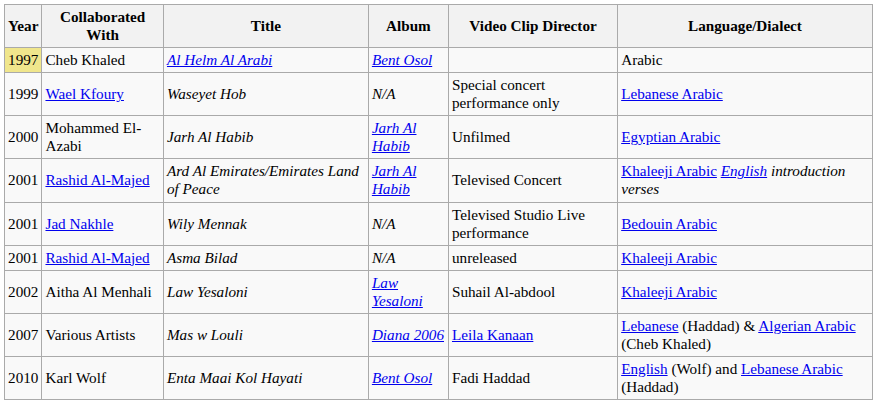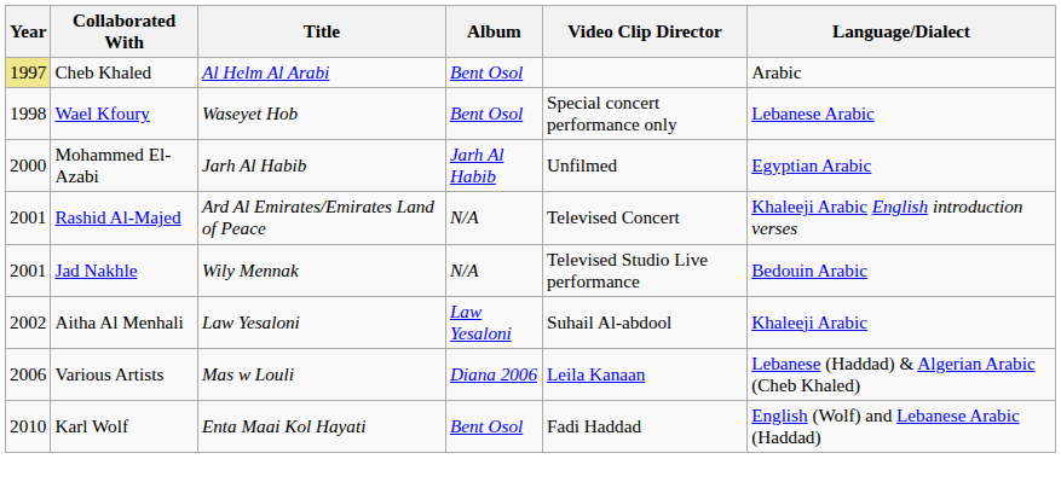 <table class="wikitable" style="font-size: 95%;">
 <tr>
 <th>Year</th>
 <th>Collaborated With</th>
 <th>Title</th>
 <th>Album</th>
 <th>Video Clip Director</th>
 <th>Language/Dialect</th>
 </tr>
 <tr>
 <td style="background: khaki;">1997</td>
 <td>Cheb Khaled</td>
 <td><em><a href='#'>Al Helm Al Arabi</a></em></td>
 <td><em><a href='#'>Bent Osol</a></em></td>
 <td></td>
 <td>Arabic</td>
 </tr>
 <tr>
-<td>1999</td>
+<td>1998</td>
 <td><a href='#'>Wael Kfoury</a></td>
 <td><em>Waseyet Hob</em></td>
-<td><em>N/A</em></td>
+<td><em><a href='#'>Bent Osol</a></em></td>
 <td>Special concert performance only</td>
 <td><a href='#'>Lebanese Arabic</a></td>
 </tr>
 <tr>
 <td>2000</td>
 <td>Mohammed El-Azabi</td>
 <td><em>Jarh Al Habib</em></td>
 <td><em><a href='#'>Jarh Al Habib</a></em></td>
 <td>Unfilmed</td>
 <td><a href='#'>Egyptian Arabic</a></td>
 </tr>
 <tr>
 <td>2001</td>
 <td><a href='#'>Rashid Al-Majed</a></td>
 <td><em>Ard Al Emirates/Emirates Land of Peace</em></td>
-<td><em><a href='#'>Jarh Al Habib</a></em></td>
+<td><em>N/A</em></td>
 <td>Televised Concert</td>
 <td><a href='#'>Khaleeji Arabic</a> <em><a href='#'>English</a> introduction verses</em></td>
 </tr>
 <tr>
 <td>2001</td>
 <td><a href='#'>Jad Nakhle</a></td>
 <td><em>Wily Mennak</em></td>
 <td><em>N/A</em></td>
 <td>Televised Studio Live performance</td>
 <td><a href='#'>Bedouin Arabic</a></td>
 </tr>
 <tr>
-<td>2001</td>
-<td><a href='#'>Rashid Al-Majed</a></td>
-<td><em>Asma Bilad</em></td>
-<td><em>N/A</em></td>
-<td>unreleased</td>
-<td><a href='#'>Khaleeji Arabic</a></td>
-</tr>
-<tr>
 <td>2002</td>
 <td>Aitha Al Menhali</td>
 <td><em>Law Yesaloni</em></td>
 <td><em><a href='#'>Law Yesaloni</a></em></td>
 <td>Suhail Al-abdool</td>
 <td><a href='#'>Khaleeji Arabic</a></td>
 </tr>
 <tr>
-<td>2007</td>
+<td>2006</td>
 <td>Various Artists</td>
 <td><em>Mas w Louli</em></td>
 <td><em><a href='#'>Diana 2006</a></em></td>
 <td><a href='#'>Leila Kanaan</a></td>
 <td><a href='#'>Lebanese</a> (Haddad) & <a href='#'>Algerian Arabic</a> (Cheb Khaled)</td>
 </tr>
 <tr>
 <td>2010</td>
 <td>Karl Wolf</td>
 <td><em>Enta Maai Kol Hayati</em></td>
 <td><em><a href='#'>Bent Osol</a></em></td>
 <td>Fadi Haddad</td>
 <td><a href='#'>English</a> (Wolf) and <a href='#'>Lebanese Arabic</a> (Haddad)</td>
 </tr>
 </table>
